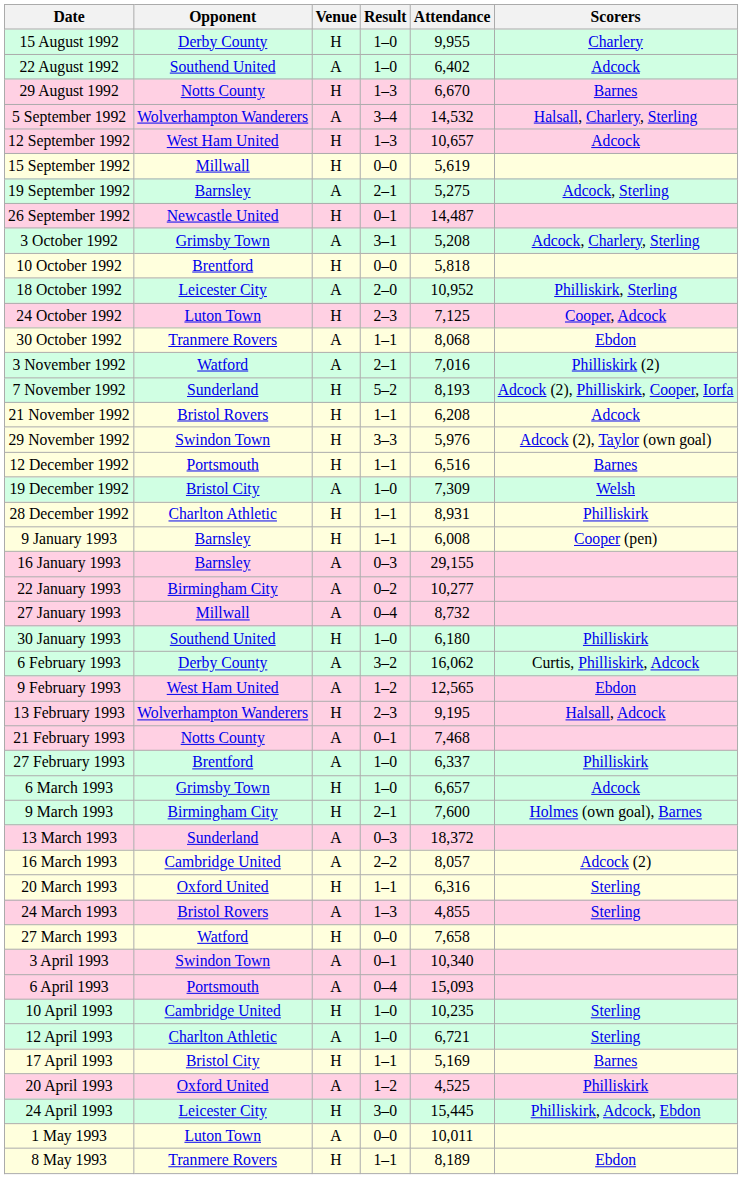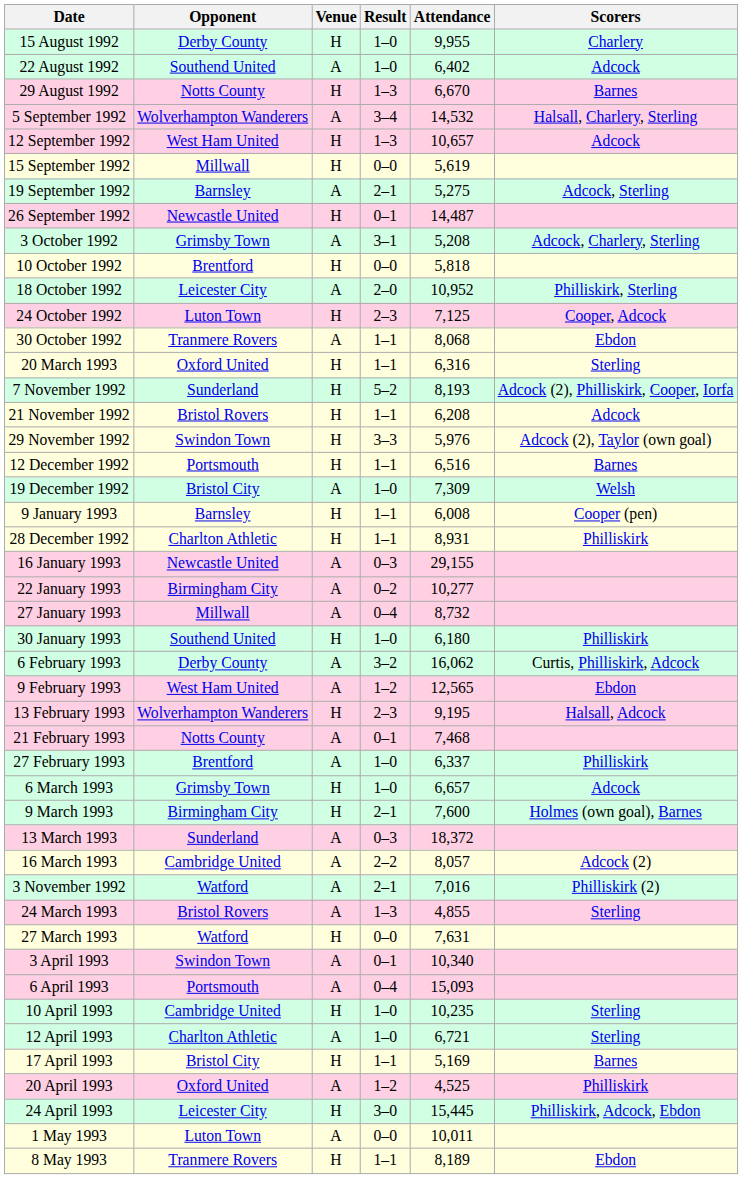 <table class="wikitable sortable" style="font-size:100%; text-align:center">
 <tr>
 <th>Date</th>
 <th>Opponent</th>
 <th>Venue</th>
 <th>Result</th>
 <th>Attendance</th>
 <th>Scorers</th>
 </tr>
 <tr style="background-color: #d0ffe3;">
 <td>15 August 1992</td>
 <td><a href='#'>Derby County</a></td>
 <td>H</td>
 <td>1–0</td>
 <td>9,955</td>
 <td><a href='#'>Charlery</a></td>
 </tr>
 <tr style="background-color: #d0ffe3;">
 <td>22 August 1992</td>
 <td><a href='#'>Southend United</a></td>
 <td>A</td>
 <td>1–0</td>
 <td>6,402</td>
 <td><a href='#'>Adcock</a></td>
 </tr>
 <tr style="background-color: #ffd0e3;">
 <td>29 August 1992</td>
 <td><a href='#'>Notts County</a></td>
 <td>H</td>
 <td>1–3</td>
 <td>6,670</td>
 <td><a href='#'>Barnes</a></td>
 </tr>
 <tr style="background-color: #ffd0e3;">
 <td>5 September 1992</td>
 <td><a href='#'>Wolverhampton Wanderers</a></td>
 <td>A</td>
 <td>3–4</td>
 <td>14,532</td>
 <td><a href='#'>Halsall</a>, <a href='#'>Charlery</a>, <a href='#'>Sterling</a></td>
 </tr>
 <tr style="background-color: #ffd0e3;">
 <td>12 September 1992</td>
 <td><a href='#'>West Ham United</a></td>
 <td>H</td>
 <td>1–3</td>
 <td>10,657</td>
 <td><a href='#'>Adcock</a></td>
 </tr>
 <tr style="background-color: #ffffdd;">
 <td>15 September 1992</td>
 <td><a href='#'>Millwall</a></td>
 <td>H</td>
 <td>0–0</td>
 <td>5,619</td>
 <td></td>
 </tr>
 <tr style="background-color: #d0ffe3;">
 <td>19 September 1992</td>
 <td><a href='#'>Barnsley</a></td>
 <td>A</td>
 <td>2–1</td>
 <td>5,275</td>
 <td><a href='#'>Adcock</a>, <a href='#'>Sterling</a></td>
 </tr>
 <tr style="background-color: #ffd0e3;">
 <td>26 September 1992</td>
 <td><a href='#'>Newcastle United</a></td>
 <td>H</td>
 <td>0–1</td>
 <td>14,487</td>
 <td></td>
 </tr>
 <tr style="background-color: #d0ffe3;">
 <td>3 October 1992</td>
 <td><a href='#'>Grimsby Town</a></td>
 <td>A</td>
 <td>3–1</td>
 <td>5,208</td>
 <td><a href='#'>Adcock</a>, <a href='#'>Charlery</a>, <a href='#'>Sterling</a></td>
 </tr>
 <tr style="background-color: #ffffdd;">
 <td>10 October 1992</td>
 <td><a href='#'>Brentford</a></td>
 <td>H</td>
 <td>0–0</td>
 <td>5,818</td>
 <td></td>
 </tr>
 <tr style="background-color: #d0ffe3;">
 <td>18 October 1992</td>
 <td><a href='#'>Leicester City</a></td>
 <td>A</td>
 <td>2–0</td>
 <td>10,952</td>
 <td><a href='#'>Philliskirk</a>, <a href='#'>Sterling</a></td>
 </tr>
 <tr style="background-color: #ffd0e3;">
 <td>24 October 1992</td>
 <td><a href='#'>Luton Town</a></td>
 <td>H</td>
 <td>2–3</td>
 <td>7,125</td>
 <td><a href='#'>Cooper</a>, <a href='#'>Adcock</a></td>
 </tr>
 <tr style="background-color: #ffffdd;">
 <td>30 October 1992</td>
 <td><a href='#'>Tranmere Rovers</a></td>
 <td>A</td>
 <td>1–1</td>
 <td>8,068</td>
 <td><a href='#'>Ebdon</a></td>
 </tr>
-<tr style="background-color: #d0ffe3;">
-<td>3 November 1992</td>
-<td><a href='#'>Watford</a></td>
-<td>A</td>
-<td>2–1</td>
-<td>7,016</td>
-<td><a href='#'>Philliskirk</a> (2)</td>
+<tr style="background-color: #ffffdd;">
+<td>20 March 1993</td>
+<td><a href='#'>Oxford United</a></td>
+<td>H</td>
+<td>1–1</td>
+<td>6,316</td>
+<td><a href='#'>Sterling</a></td>
 </tr>
 <tr style="background-color: #d0ffe3;">
 <td>7 November 1992</td>
 <td><a href='#'>Sunderland</a></td>
 <td>H</td>
 <td>5–2</td>
 <td>8,193</td>
 <td><a href='#'>Adcock</a> (2), <a href='#'>Philliskirk</a>, <a href='#'>Cooper</a>, <a href='#'>Iorfa</a></td>
 </tr>
 <tr style="background-color: #ffffdd;">
 <td>21 November 1992</td>
 <td><a href='#'>Bristol Rovers</a></td>
 <td>H</td>
 <td>1–1</td>
 <td>6,208</td>
 <td><a href='#'>Adcock</a></td>
 </tr>
 <tr style="background-color: #ffffdd;">
 <td>29 November 1992</td>
 <td><a href='#'>Swindon Town</a></td>
 <td>H</td>
 <td>3–3</td>
 <td>5,976</td>
 <td><a href='#'>Adcock</a> (2), <a href='#'>Taylor</a> (own goal)</td>
 </tr>
 <tr style="background-color: #ffffdd;">
 <td>12 December 1992</td>
 <td><a href='#'>Portsmouth</a></td>
 <td>H</td>
 <td>1–1</td>
 <td>6,516</td>
 <td><a href='#'>Barnes</a></td>
 </tr>
 <tr style="background-color: #d0ffe3;">
 <td>19 December 1992</td>
 <td><a href='#'>Bristol City</a></td>
 <td>A</td>
 <td>1–0</td>
 <td>7,309</td>
 <td><a href='#'>Welsh</a></td>
 </tr>
 <tr style="background-color: #ffffdd;">
+<td>9 January 1993</td>
+<td><a href='#'>Barnsley</a></td>
+<td>H</td>
+<td>1–1</td>
+<td>6,008</td>
+<td><a href='#'>Cooper</a> (pen)</td>
+</tr>
+<tr style="background-color: #ffffdd;">
 <td>28 December 1992</td>
 <td><a href='#'>Charlton Athletic</a></td>
 <td>H</td>
 <td>1–1</td>
 <td>8,931</td>
 <td><a href='#'>Philliskirk</a></td>
 </tr>
-<tr style="background-color: #ffffdd;">
-<td>9 January 1993</td>
-<td><a href='#'>Barnsley</a></td>
-<td>H</td>
-<td>1–1</td>
-<td>6,008</td>
-<td><a href='#'>Cooper</a> (pen)</td>
-</tr>
 <tr style="background-color: #ffd0e3;">
 <td>16 January 1993</td>
-<td><a href='#'>Barnsley</a></td>
+<td><a href='#'>Newcastle United</a></td>
 <td>A</td>
 <td>0–3</td>
 <td>29,155</td>
 <td></td>
 </tr>
 <tr style="background-color: #ffd0e3;">
 <td>22 January 1993</td>
 <td><a href='#'>Birmingham City</a></td>
 <td>A</td>
 <td>0–2</td>
 <td>10,277</td>
 <td></td>
 </tr>
 <tr style="background-color: #ffd0e3;">
 <td>27 January 1993</td>
 <td><a href='#'>Millwall</a></td>
 <td>A</td>
 <td>0–4</td>
 <td>8,732</td>
 <td></td>
 </tr>
 <tr style="background-color: #d0ffe3;">
 <td>30 January 1993</td>
 <td><a href='#'>Southend United</a></td>
 <td>H</td>
 <td>1–0</td>
 <td>6,180</td>
 <td><a href='#'>Philliskirk</a></td>
 </tr>
 <tr style="background-color: #d0ffe3;">
 <td>6 February 1993</td>
 <td><a href='#'>Derby County</a></td>
 <td>A</td>
 <td>3–2</td>
 <td>16,062</td>
 <td>Curtis, <a href='#'>Philliskirk</a>, <a href='#'>Adcock</a></td>
 </tr>
 <tr style="background-color: #ffd0e3;">
 <td>9 February 1993</td>
 <td><a href='#'>West Ham United</a></td>
 <td>A</td>
 <td>1–2</td>
 <td>12,565</td>
 <td><a href='#'>Ebdon</a></td>
 </tr>
 <tr style="background-color: #ffd0e3;">
 <td>13 February 1993</td>
 <td><a href='#'>Wolverhampton Wanderers</a></td>
 <td>H</td>
 <td>2–3</td>
 <td>9,195</td>
 <td><a href='#'>Halsall</a>, <a href='#'>Adcock</a></td>
 </tr>
 <tr style="background-color: #ffd0e3;">
 <td>21 February 1993</td>
 <td><a href='#'>Notts County</a></td>
 <td>A</td>
 <td>0–1</td>
 <td>7,468</td>
 <td></td>
 </tr>
 <tr style="background-color: #d0ffe3;">
 <td>27 February 1993</td>
 <td><a href='#'>Brentford</a></td>
 <td>A</td>
 <td>1–0</td>
 <td>6,337</td>
 <td><a href='#'>Philliskirk</a></td>
 </tr>
 <tr style="background-color: #d0ffe3;">
 <td>6 March 1993</td>
 <td><a href='#'>Grimsby Town</a></td>
 <td>H</td>
 <td>1–0</td>
 <td>6,657</td>
 <td><a href='#'>Adcock</a></td>
 </tr>
 <tr style="background-color: #d0ffe3;">
 <td>9 March 1993</td>
 <td><a href='#'>Birmingham City</a></td>
 <td>H</td>
 <td>2–1</td>
 <td>7,600</td>
 <td><a href='#'>Holmes</a> (own goal), <a href='#'>Barnes</a></td>
 </tr>
 <tr style="background-color: #ffd0e3;">
 <td>13 March 1993</td>
 <td><a href='#'>Sunderland</a></td>
 <td>A</td>
 <td>0–3</td>
 <td>18,372</td>
 <td></td>
 </tr>
 <tr style="background-color: #ffffdd;">
 <td>16 March 1993</td>
 <td><a href='#'>Cambridge United</a></td>
 <td>A</td>
 <td>2–2</td>
 <td>8,057</td>
 <td><a href='#'>Adcock</a> (2)</td>
 </tr>
-<tr style="background-color: #ffffdd;">
-<td>20 March 1993</td>
-<td><a href='#'>Oxford United</a></td>
-<td>H</td>
-<td>1–1</td>
-<td>6,316</td>
-<td><a href='#'>Sterling</a></td>
+<tr style="background-color: #d0ffe3;">
+<td>3 November 1992</td>
+<td><a href='#'>Watford</a></td>
+<td>A</td>
+<td>2–1</td>
+<td>7,016</td>
+<td><a href='#'>Philliskirk</a> (2)</td>
 </tr>
 <tr style="background-color: #ffd0e3;">
 <td>24 March 1993</td>
 <td><a href='#'>Bristol Rovers</a></td>
 <td>A</td>
 <td>1–3</td>
 <td>4,855</td>
 <td><a href='#'>Sterling</a></td>
 </tr>
 <tr style="background-color: #ffffdd;">
 <td>27 March 1993</td>
 <td><a href='#'>Watford</a></td>
 <td>H</td>
 <td>0–0</td>
-<td>7,658</td>
+<td>7,631</td>
 <td></td>
 </tr>
 <tr style="background-color: #ffd0e3;">
 <td>3 April 1993</td>
 <td><a href='#'>Swindon Town</a></td>
 <td>A</td>
 <td>0–1</td>
 <td>10,340</td>
 <td></td>
 </tr>
 <tr style="background-color: #ffd0e3;">
 <td>6 April 1993</td>
 <td><a href='#'>Portsmouth</a></td>
 <td>A</td>
 <td>0–4</td>
 <td>15,093</td>
 <td></td>
 </tr>
 <tr style="background-color: #d0ffe3;">
 <td>10 April 1993</td>
 <td><a href='#'>Cambridge United</a></td>
 <td>H</td>
 <td>1–0</td>
 <td>10,235</td>
 <td><a href='#'>Sterling</a></td>
 </tr>
 <tr style="background-color: #d0ffe3;">
 <td>12 April 1993</td>
 <td><a href='#'>Charlton Athletic</a></td>
 <td>A</td>
 <td>1–0</td>
 <td>6,721</td>
 <td><a href='#'>Sterling</a></td>
 </tr>
 <tr style="background-color: #ffffdd;">
 <td>17 April 1993</td>
 <td><a href='#'>Bristol City</a></td>
 <td>H</td>
 <td>1–1</td>
 <td>5,169</td>
 <td><a href='#'>Barnes</a></td>
 </tr>
 <tr style="background-color: #ffd0e3;">
 <td>20 April 1993</td>
 <td><a href='#'>Oxford United</a></td>
 <td>A</td>
 <td>1–2</td>
 <td>4,525</td>
 <td><a href='#'>Philliskirk</a></td>
 </tr>
 <tr style="background-color: #d0ffe3;">
 <td>24 April 1993</td>
 <td><a href='#'>Leicester City</a></td>
 <td>H</td>
 <td>3–0</td>
 <td>15,445</td>
 <td><a href='#'>Philliskirk</a>, <a href='#'>Adcock</a>, <a href='#'>Ebdon</a></td>
 </tr>
 <tr style="background-color: #ffffdd;">
 <td>1 May 1993</td>
 <td><a href='#'>Luton Town</a></td>
 <td>A</td>
 <td>0–0</td>
 <td>10,011</td>
 <td></td>
 </tr>
 <tr style="background-color: #ffffdd;">
 <td>8 May 1993</td>
 <td><a href='#'>Tranmere Rovers</a></td>
 <td>H</td>
 <td>1–1</td>
 <td>8,189</td>
 <td><a href='#'>Ebdon</a></td>
 </tr>
 </table>
